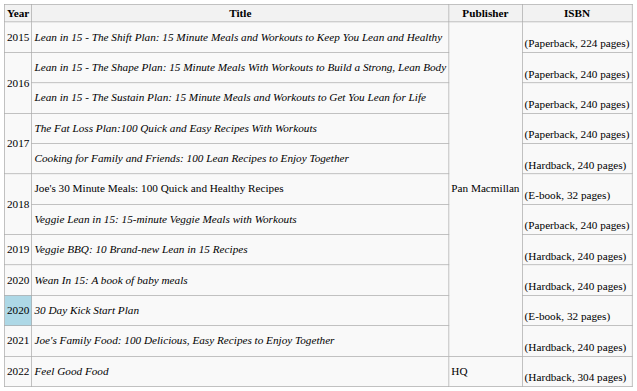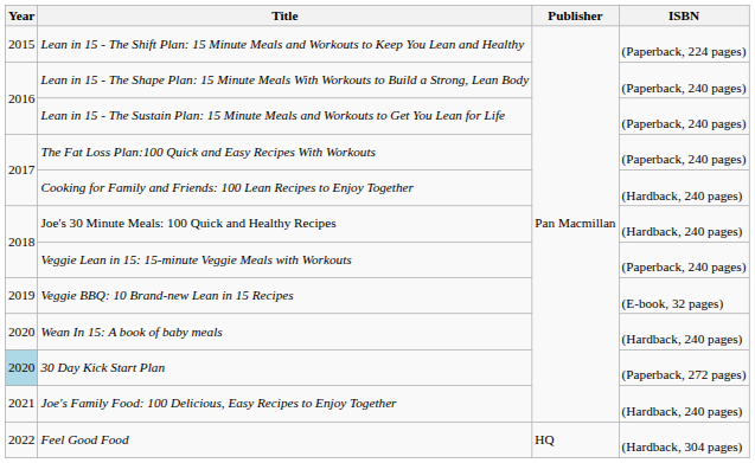 <table class="wikitable">
 <tr>
 <th>Year</th>
 <th>Title</th>
 <th>Publisher</th>
 <th>ISBN</th>
 </tr>
 <tr>
 <td>2015</td>
 <td><em>Lean in 15 - The Shift Plan: 15 Minute Meals and Workouts to Keep You Lean and Healthy</em></td>
 <td rowspan="11">Pan Macmillan</td>
 <td><br>(Paperback, 224 pages)</td>
 </tr>
 <tr>
 <td rowspan="2">2016</td>
 <td><em>Lean in 15 - The Shape Plan: 15 Minute Meals With Workouts to Build a Strong, Lean Body</em></td>
 <td><br>(Paperback, 240 pages)</td>
 </tr>
 <tr>
 <td><em>Lean in 15 - The Sustain Plan: 15 Minute Meals and Workouts to Get You Lean for Life</em></td>
 <td><br>(Paperback, 240 pages)</td>
 </tr>
 <tr>
 <td rowspan="2">2017</td>
 <td><em>The Fat Loss Plan:100 Quick and Easy Recipes With Workouts</em></td>
 <td><br>(Paperback, 240 pages)</td>
 </tr>
 <tr>
 <td><em>Cooking for Family and Friends: 100 Lean Recipes to Enjoy Together</em></td>
 <td><br>(Hardback, 240 pages)</td>
 </tr>
 <tr>
 <td rowspan="2">2018</td>
 <td>Joe's 30 Minute Meals: 100 Quick and Healthy Recipes</td>
-<td><br>(E-book, 32 pages)</td>
+<td><br>(Hardback, 240 pages)</td>
 </tr>
 <tr>
 <td><em>Veggie Lean in 15: 15-minute Veggie Meals with Workouts</em></td>
 <td><br>(Paperback, 240 pages)</td>
 </tr>
 <tr>
 <td>2019</td>
 <td><em>Veggie BBQ: 10 Brand-new Lean in 15 Recipes</em></td>
-<td><br>(Hardback, 240 pages)</td>
+<td><br>(E-book, 32 pages)</td>
 </tr>
 <tr>
 <td>2020</td>
 <td><em>Wean In 15: A book of baby meals</em></td>
 <td><br>(Hardback, 240 pages)</td>
 </tr>
 <tr>
 <td style="background: lightblue;">2020</td>
 <td><em>30 Day Kick Start Plan</em></td>
-<td><br>(E-book, 32 pages)</td>
+<td><br>(Paperback, 272 pages)</td>
 </tr>
 <tr>
 <td>2021</td>
 <td><em>Joe's Family Food: 100 Delicious, Easy Recipes to Enjoy Together</em></td>
 <td><br>(Hardback, 240 pages)</td>
 </tr>
 <tr>
 <td>2022</td>
 <td><em>Feel Good Food</em></td>
 <td>HQ</td>
 <td><br>(Hardback, 304 pages)</td>
 </tr>
 </table>
